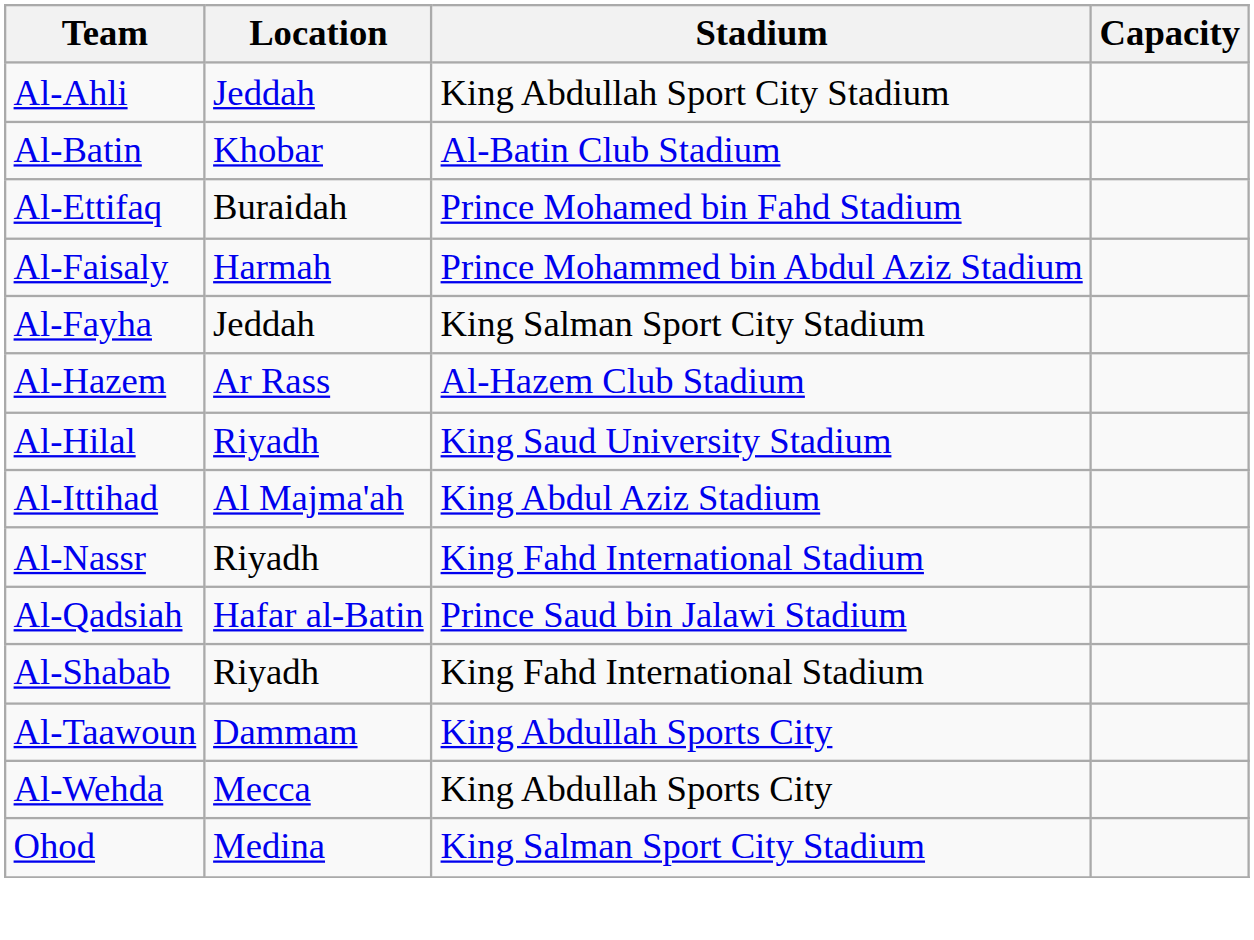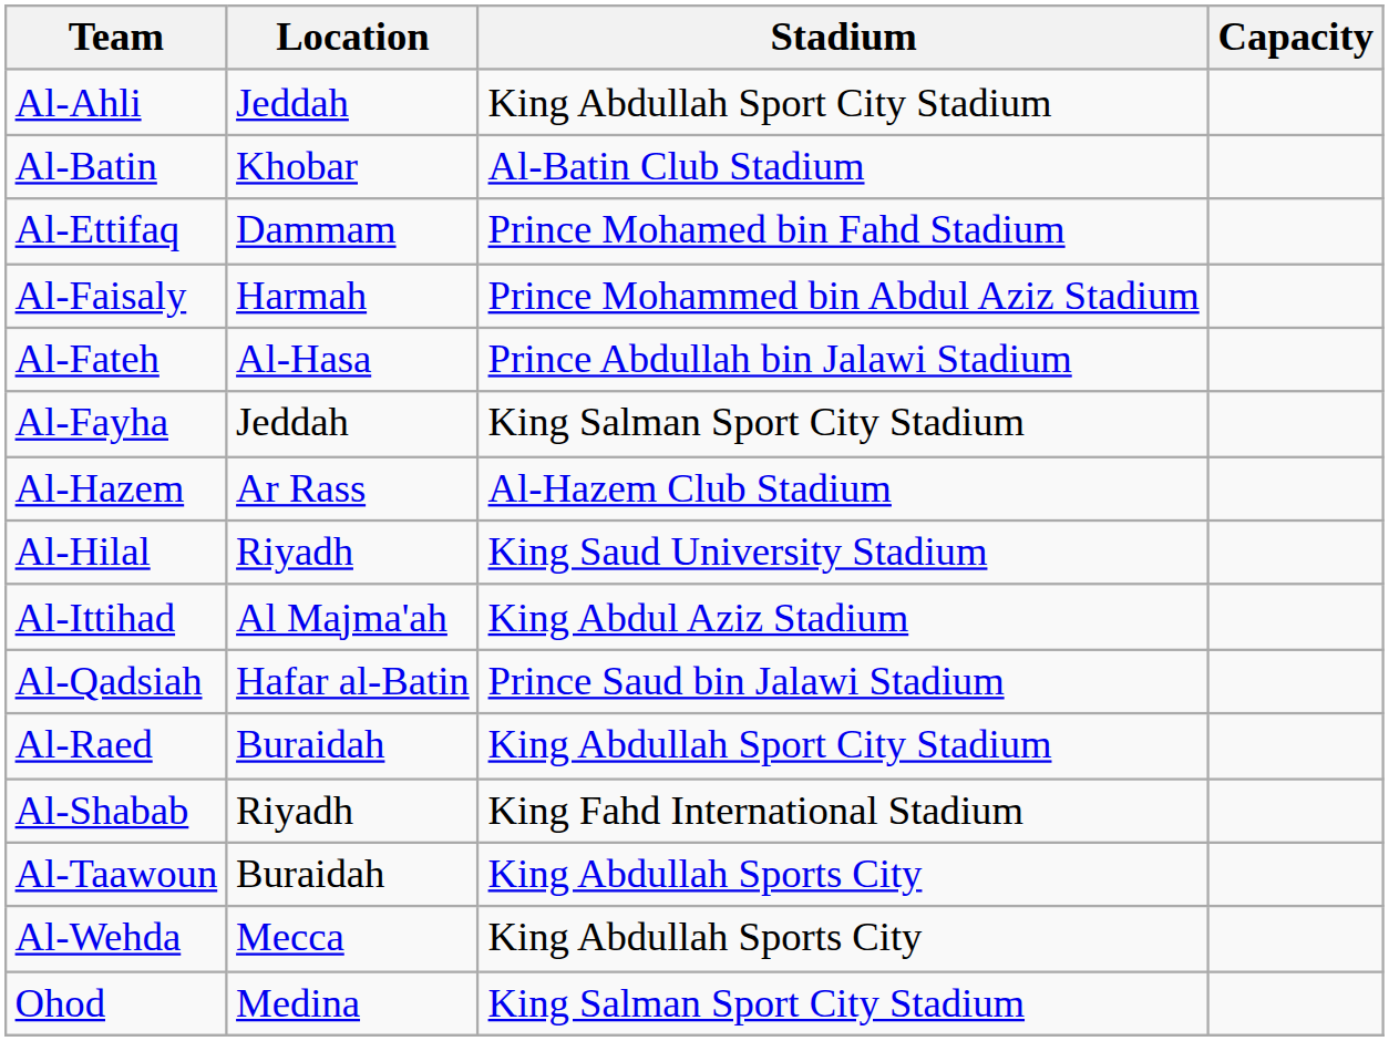 <table class="wikitable sortable">
 <tr>
 <th>Team</th>
 <th>Location</th>
 <th>Stadium</th>
 <th>Capacity</th>
 </tr>
 <tr>
 <td><a href='#'>Al-Ahli</a></td>
 <td><a href='#'>Jeddah</a></td>
 <td>King Abdullah Sport City Stadium</td>
 <td style="text-align:center"></td>
 </tr>
 <tr>
 <td><a href='#'>Al-Batin</a></td>
 <td><a href='#'>Khobar</a></td>
 <td><a href='#'>Al-Batin Club Stadium</a></td>
 <td style="text-align:center"></td>
 </tr>
 <tr>
 <td><a href='#'>Al-Ettifaq</a></td>
-<td>Buraidah</td>
+<td><a href='#'>Dammam</a></td>
 <td><a href='#'>Prince Mohamed bin Fahd Stadium</a></td>
 <td style="text-align:center"></td>
 </tr>
 <tr>
 <td><a href='#'>Al-Faisaly</a></td>
 <td><a href='#'>Harmah</a></td>
 <td><a href='#'>Prince Mohammed bin Abdul Aziz Stadium</a></td>
+<td style="text-align:center"></td>
+</tr>
+<tr>
+<td><a href='#'>Al-Fateh</a></td>
+<td><a href='#'>Al-Hasa</a></td>
+<td><a href='#'>Prince Abdullah bin Jalawi Stadium</a></td>
 <td style="text-align:center"></td>
 </tr>
 <tr>
 <td><a href='#'>Al-Fayha</a></td>
 <td>Jeddah</td>
 <td>King Salman Sport City Stadium</td>
 <td style="text-align:center"></td>
 </tr>
 <tr>
 <td><a href='#'>Al-Hazem</a></td>
 <td><a href='#'>Ar Rass</a></td>
 <td><a href='#'>Al-Hazem Club Stadium</a></td>
 <td style="text-align:center"></td>
 </tr>
 <tr>
 <td><a href='#'>Al-Hilal</a></td>
 <td><a href='#'>Riyadh</a></td>
 <td><a href='#'>King Saud University Stadium</a></td>
 <td style="text-align:center"></td>
 </tr>
 <tr>
 <td><a href='#'>Al-Ittihad</a></td>
 <td><a href='#'>Al Majma'ah</a></td>
 <td><a href='#'>King Abdul Aziz Stadium</a></td>
 <td style="text-align:center"></td>
 </tr>
 <tr>
-<td><a href='#'>Al-Nassr</a></td>
-<td>Riyadh</td>
-<td><a href='#'>King Fahd International Stadium</a></td>
+<td><a href='#'>Al-Qadsiah</a></td>
+<td><a href='#'>Hafar al-Batin</a></td>
+<td><a href='#'>Prince Saud bin Jalawi Stadium</a></td>
 <td style="text-align:center"></td>
 </tr>
 <tr>
-<td><a href='#'>Al-Qadsiah</a></td>
-<td><a href='#'>Hafar al-Batin</a></td>
-<td><a href='#'>Prince Saud bin Jalawi Stadium</a></td>
+<td><a href='#'>Al-Raed</a></td>
+<td><a href='#'>Buraidah</a></td>
+<td><a href='#'>King Abdullah Sport City Stadium</a></td>
 <td style="text-align:center"></td>
 </tr>
 <tr>
 <td><a href='#'>Al-Shabab</a></td>
 <td>Riyadh</td>
 <td>King Fahd International Stadium </td>
 <td style="text-align:center"></td>
 </tr>
 <tr>
 <td><a href='#'>Al-Taawoun</a></td>
-<td><a href='#'>Dammam</a></td>
+<td>Buraidah</td>
 <td><a href='#'>King Abdullah Sports City</a></td>
 <td style="text-align:center"></td>
 </tr>
 <tr>
 <td><a href='#'>Al-Wehda</a></td>
 <td><a href='#'>Mecca</a></td>
 <td>King Abdullah Sports City</td>
 <td style="text-align:center"></td>
 </tr>
 <tr>
 <td><a href='#'>Ohod</a></td>
 <td><a href='#'>Medina</a></td>
 <td><a href='#'>King Salman Sport City Stadium</a></td>
 <td style="text-align:center"></td>
 </tr>
 <tr>
 </tr>
 </table>
